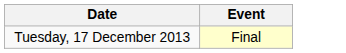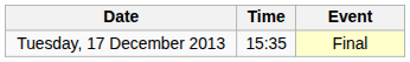 <table class = "wikitable" style="text-align:center;">
 <tr>
 <th width=220>Date</th>
+<th width=50>Time</th>
 <th width=100>Event</th>
 </tr>
 <tr>
 <td>Tuesday, 17 December 2013</td>
+<td>15:35</td>
 <td bgcolor=ffffcc>Final</td>
 </tr>
 </table>
